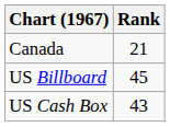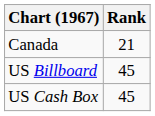 <table class="wikitable sortable">
 <tr>
 <th align="left">Chart (1967)</th>
 <th style="text-align:center;">Rank</th>
 </tr>
 <tr>
 <td>Canada</td>
 <td style="text-align:center;">21</td>
 </tr>
 <tr>
 <td>US <a href='#'><em>Billboard</em></a></td>
 <td style="text-align:center;">45</td>
 </tr>
 <tr>
 <td>US <em>Cash Box</em></td>
-<td style="text-align:center;">43</td>
+<td style="text-align:center;">45</td>
 </tr>
 </table>
